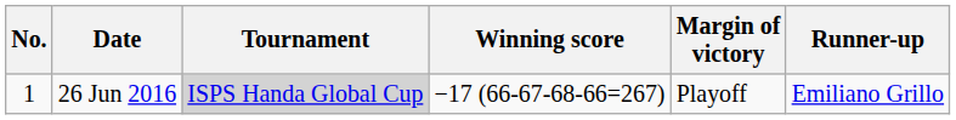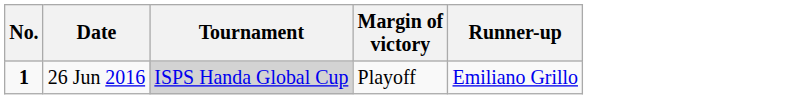 <table class="wikitable" style="font-size:95%;">
 <tr>
 <th>No.</th>
 <th>Date</th>
 <th>Tournament</th>
-<th>Winning score</th>
 <th>Margin of<br>victory</th>
 <th>Runner-up</th>
 </tr>
 <tr>
-<td align=center>1</td>
+<td align=center><strong>1</strong></td>
 <td align=right>26 Jun <a href='#'>2016</a></td>
 <td style="background: lightgrey;"><a href='#'>ISPS Handa Global Cup</a></td>
-<td>−17 (66-67-68-66=267)</td>
 <td>Playoff</td>
 <td> <a href='#'>Emiliano Grillo</a></td>
 </tr>
 </table>
